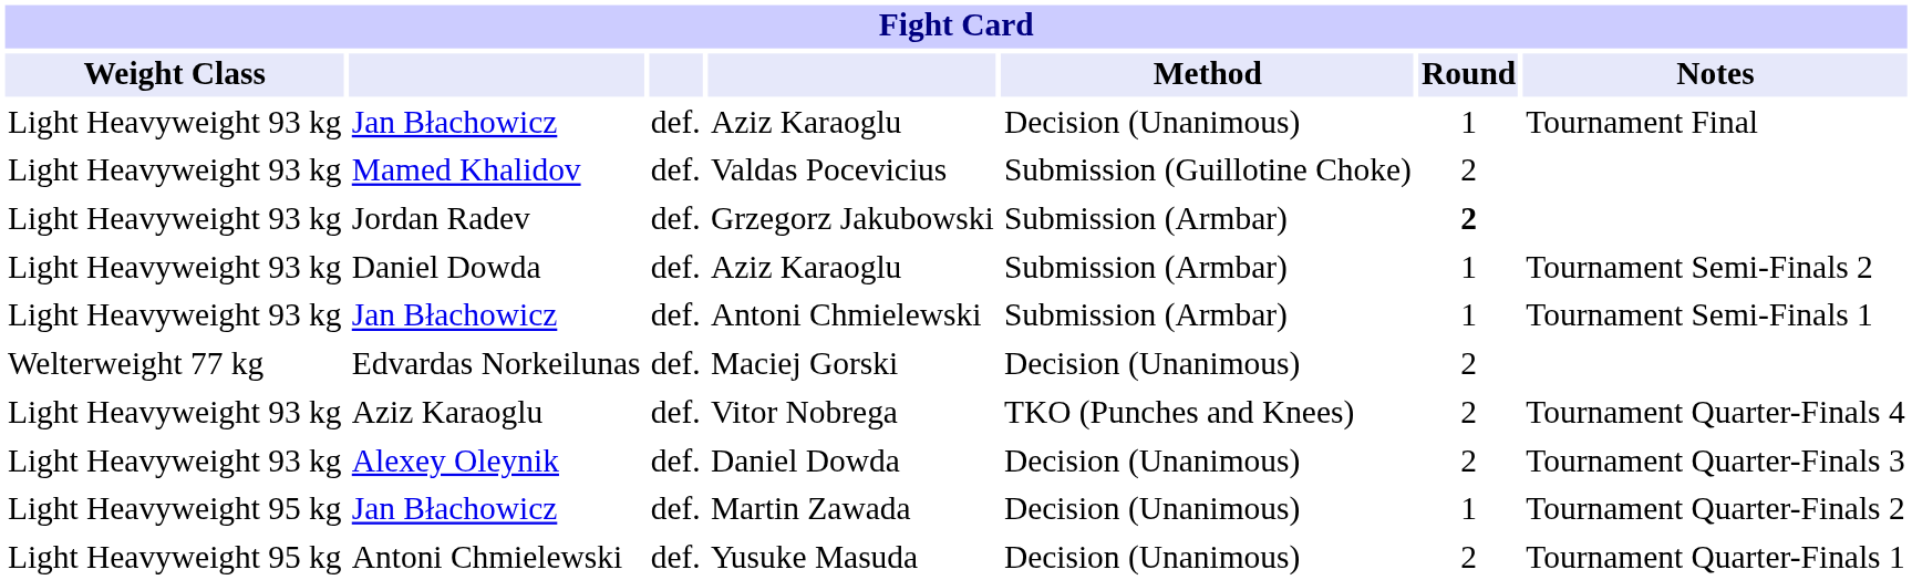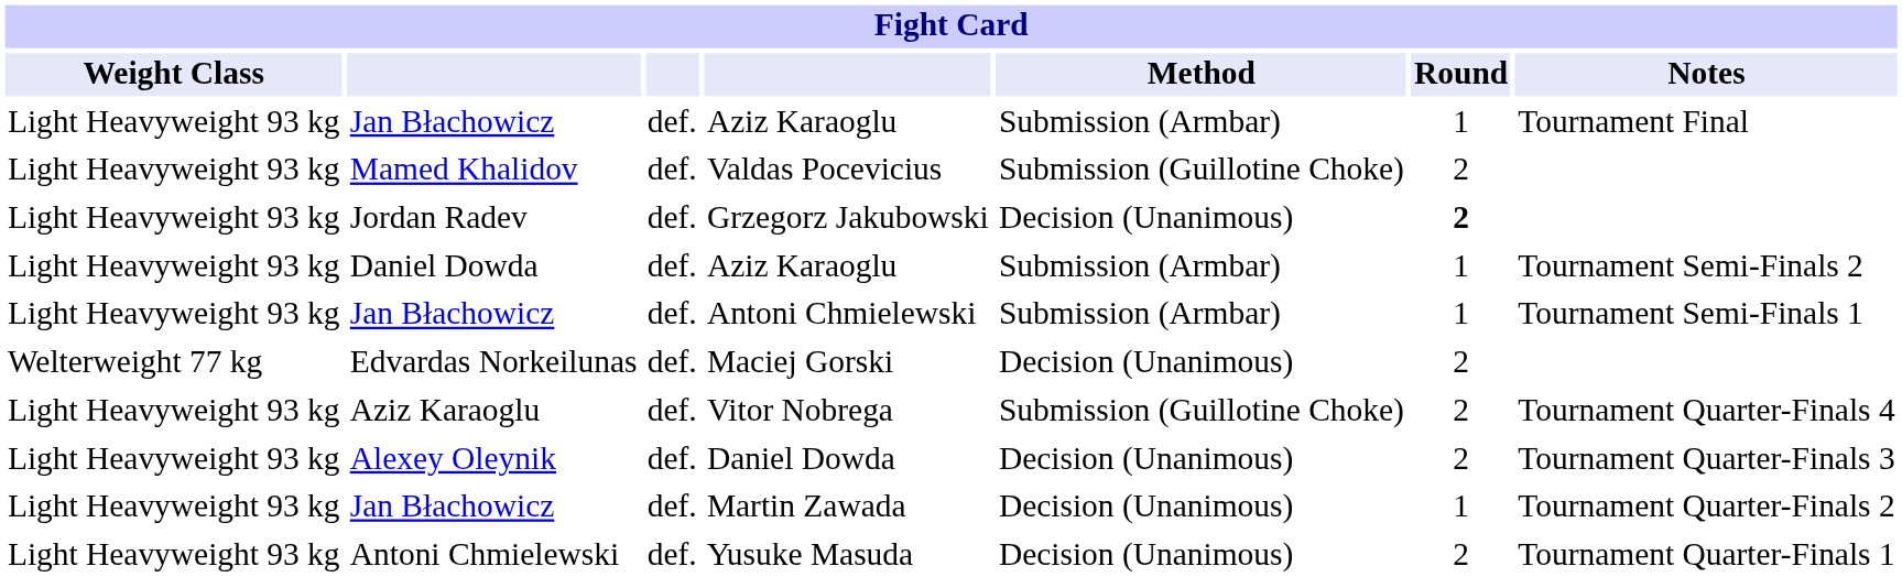 <table class="toccolours" style="font-size: 80%;">
 <tr>
 <th colspan="8" style="background-color: #ccf; color: #000080; text-align: center;"><strong>Fight Card</strong></th>
 </tr>
 <tr>
 <th colspan="1" style="background-color: #E6E8FA; color: #000000; text-align: center;">Weight Class</th>
 <th colspan="1" style="background-color: #E6E8FA; color: #000000; text-align: center;"></th>
 <th colspan="1" style="background-color: #E6E8FA; color: #000000; text-align: center;"></th>
 <th colspan="1" style="background-color: #E6E8FA; color: #000000; text-align: center;"></th>
 <th colspan="1" style="background-color: #E6E8FA; color: #000000; text-align: center;">Method</th>
 <th colspan="1" style="background-color: #E6E8FA; color: #000000; text-align: center;">Round</th>
 <th colspan="1" style="background-color: #E6E8FA; color: #000000; text-align: center;">Notes</th>
 </tr>
 <tr>
 <td>Light Heavyweight 93 kg</td>
 <td> <a href='#'>Jan Błachowicz</a></td>
 <td align=center>def.</td>
 <td>  Aziz Karaoglu</td>
-<td>Decision (Unanimous)</td>
+<td>Submission (Armbar)</td>
 <td align=center>1</td>
 <td>Tournament Final</td>
 </tr>
 <tr>
 <td>Light Heavyweight 93 kg</td>
 <td> <a href='#'>Mamed Khalidov</a></td>
 <td align=center>def.</td>
 <td> Valdas Pocevicius</td>
 <td>Submission (Guillotine Choke)</td>
 <td align=center>2</td>
 <td></td>
 </tr>
 <tr>
 <td>Light Heavyweight 93 kg</td>
 <td> Jordan Radev</td>
 <td align=center>def.</td>
 <td>  Grzegorz Jakubowski</td>
-<td>Submission (Armbar)</td>
+<td>Decision (Unanimous)</td>
 <td align=center><strong>2</strong></td>
 <td></td>
 </tr>
 <tr>
 <td>Light Heavyweight 93 kg</td>
 <td>  Daniel Dowda</td>
 <td align=center>def.</td>
 <td> Aziz Karaoglu</td>
 <td>Submission (Armbar)</td>
 <td align=center>1</td>
 <td>Tournament Semi-Finals 2</td>
 </tr>
 <tr>
 <td>Light Heavyweight 93 kg</td>
 <td> <a href='#'>Jan Błachowicz</a></td>
 <td align=center>def.</td>
 <td> Antoni Chmielewski</td>
 <td>Submission (Armbar)</td>
 <td align=center>1</td>
 <td>Tournament Semi-Finals 1</td>
 </tr>
 <tr>
 <td>Welterweight 77 kg</td>
 <td>  Edvardas Norkeilunas</td>
 <td align=center>def.</td>
 <td> Maciej Gorski</td>
 <td>Decision (Unanimous)</td>
 <td align=center>2</td>
 <td></td>
 </tr>
 <tr>
 <td>Light Heavyweight 93 kg</td>
 <td> Aziz Karaoglu</td>
 <td align=center>def.</td>
 <td> Vitor Nobrega</td>
-<td>TKO (Punches and Knees)</td>
+<td>Submission (Guillotine Choke)</td>
 <td align=center>2</td>
 <td>Tournament Quarter-Finals 4</td>
 </tr>
 <tr>
 <td>Light Heavyweight 93 kg</td>
 <td> <a href='#'>Alexey Oleynik</a></td>
 <td align=center>def.</td>
 <td> Daniel Dowda</td>
 <td>Decision (Unanimous)</td>
 <td align=center>2</td>
 <td>Tournament Quarter-Finals 3</td>
 </tr>
 <tr>
-<td>Light Heavyweight 95 kg</td>
+<td>Light Heavyweight 93 kg</td>
 <td> <a href='#'>Jan Błachowicz</a></td>
 <td align=center>def.</td>
 <td> Martin Zawada</td>
 <td>Decision (Unanimous)</td>
 <td align=center>1</td>
 <td>Tournament Quarter-Finals 2</td>
 </tr>
 <tr>
-<td>Light Heavyweight 95 kg</td>
+<td>Light Heavyweight 93 kg</td>
 <td> Antoni Chmielewski</td>
 <td align=center>def.</td>
 <td> Yusuke Masuda</td>
 <td>Decision (Unanimous)</td>
 <td align=center>2</td>
 <td>Tournament Quarter-Finals 1</td>
 </tr>
 </table>
